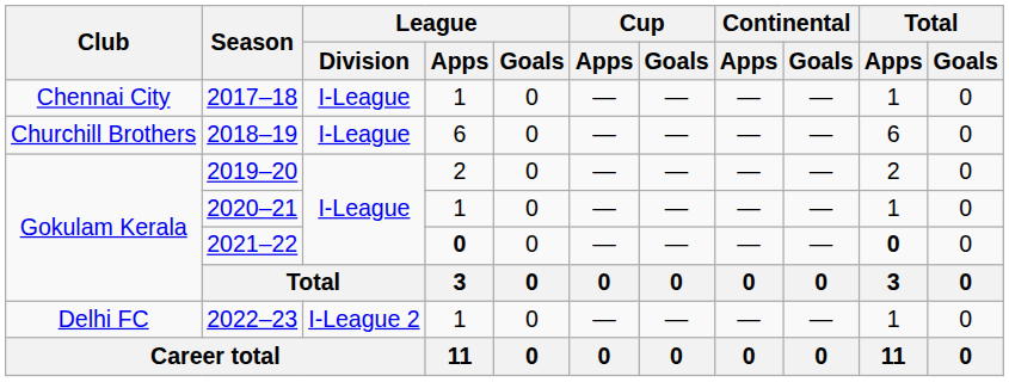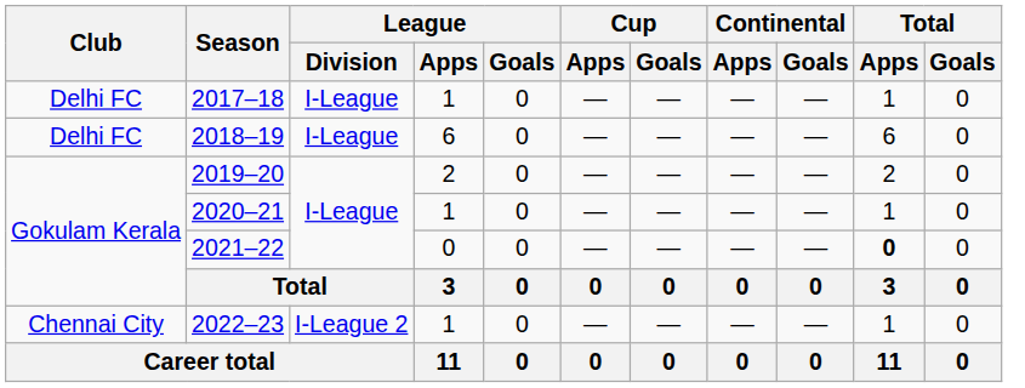 <table class=wikitable style=text-align:center>
 <tr>
 <th rowspan=2>Club</th>
 <th rowspan=2>Season</th>
 <th colspan=3>League</th>
 <th colspan=2>Cup</th>
 <th colspan=2>Continental</th>
 <th colspan=2>Total</th>
 </tr>
 <tr>
 <th>Division</th>
 <th>Apps</th>
 <th>Goals</th>
 <th>Apps</th>
 <th>Goals</th>
 <th>Apps</th>
 <th>Goals</th>
 <th>Apps</th>
 <th>Goals</th>
 </tr>
 <tr>
-<td rowspan=1><a href='#'>Chennai City</a></td>
+<td rowspan=1><a href='#'>Delhi FC</a></td>
 <td><a href='#'>2017–18</a></td>
 <td><a href='#'>I-League</a></td>
 <td>1</td>
 <td>0</td>
 <td>—</td>
 <td>—</td>
 <td>—</td>
 <td>—</td>
 <td>1</td>
 <td>0</td>
 </tr>
 <tr>
-<td rowspan=1><a href='#'>Churchill Brothers</a></td>
+<td rowspan=1><a href='#'>Delhi FC</a></td>
 <td><a href='#'>2018–19</a></td>
 <td><a href='#'>I-League</a></td>
 <td>6</td>
 <td>0</td>
 <td>—</td>
 <td>—</td>
 <td>—</td>
 <td>—</td>
 <td>6</td>
 <td>0</td>
 </tr>
 <tr>
 <td rowspan=4><a href='#'>Gokulam Kerala</a></td>
 <td><a href='#'>2019–20</a></td>
 <td rowspan=3><a href='#'>I-League</a></td>
 <td>2</td>
 <td>0</td>
 <td>—</td>
 <td>—</td>
 <td>—</td>
 <td>—</td>
 <td>2</td>
 <td>0</td>
 </tr>
 <tr>
 <td><a href='#'>2020–21</a></td>
 <td>1</td>
 <td>0</td>
 <td>—</td>
 <td>—</td>
 <td>—</td>
 <td>—</td>
 <td>1</td>
 <td>0</td>
 </tr>
 <tr>
 <td><a href='#'>2021–22</a></td>
-<td><strong>0</strong></td>
+<td>0</td>
 <td>0</td>
 <td>—</td>
 <td>—</td>
 <td>—</td>
 <td>—</td>
 <td><strong>0</strong></td>
 <td>0</td>
 </tr>
 <tr>
 <th colspan=2>Total</th>
 <th>3</th>
 <th>0</th>
 <th>0</th>
 <th>0</th>
 <th>0</th>
 <th>0</th>
 <th>3</th>
 <th>0</th>
 </tr>
 <tr>
-<td rowspan=1><a href='#'>Delhi FC</a></td>
+<td rowspan=1><a href='#'>Chennai City</a></td>
 <td><a href='#'>2022–23</a></td>
 <td><a href='#'>I-League 2</a></td>
 <td>1</td>
 <td>0</td>
 <td>—</td>
 <td>—</td>
 <td>—</td>
 <td>—</td>
 <td>1</td>
 <td>0</td>
 </tr>
 <tr>
 <th colspan=3>Career total</th>
 <th>11</th>
 <th>0</th>
 <th>0</th>
 <th>0</th>
 <th>0</th>
 <th>0</th>
 <th>11</th>
 <th>0</th>
 </tr>
 </table>
